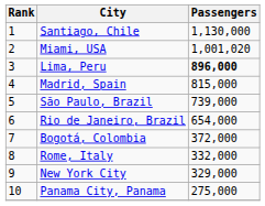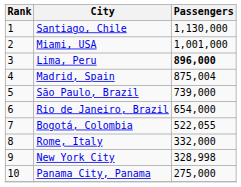 <table class="wikitable sortable" style="font-size: 95%;margin:1em auto;" width=align=>
 <tr>
 <th>Rank</th>
 <th>City</th>
 <th>Passengers</th>
 </tr>
 <tr>
 <td>1</td>
 <td><a href='#'>Santiago, Chile</a></td>
 <td>1,130,000</td>
 </tr>
 <tr>
 <td>2</td>
 <td><a href='#'>Miami, USA</a></td>
-<td>1,001,020</td>
+<td>1,001,000</td>
 </tr>
 <tr>
 <td>3</td>
 <td><a href='#'>Lima, Peru</a></td>
 <td><strong>896,000</strong></td>
 </tr>
 <tr>
 <td>4</td>
 <td><a href='#'>Madrid, Spain</a></td>
-<td>815,000</td>
+<td>875,004</td>
 </tr>
 <tr>
 <td>5</td>
 <td><a href='#'>São Paulo, Brazil</a></td>
 <td>739,000</td>
 </tr>
 <tr>
 <td>6</td>
 <td><a href='#'>Rio de Janeiro, Brazil</a></td>
 <td>654,000</td>
 </tr>
 <tr>
 <td>7</td>
 <td><a href='#'>Bogotá, Colombia</a></td>
-<td>372,000</td>
+<td>522,055</td>
 </tr>
 <tr>
 <td>8</td>
 <td><a href='#'>Rome, Italy</a></td>
 <td>332,000</td>
 </tr>
 <tr>
 <td>9</td>
 <td><a href='#'>New York City</a></td>
-<td>329,000</td>
+<td>328,998</td>
 </tr>
 <tr>
 <td>10</td>
 <td><a href='#'>Panama City, Panama</a></td>
 <td>275,000</td>
 </tr>
 <tr>
 </tr>
 </table>
